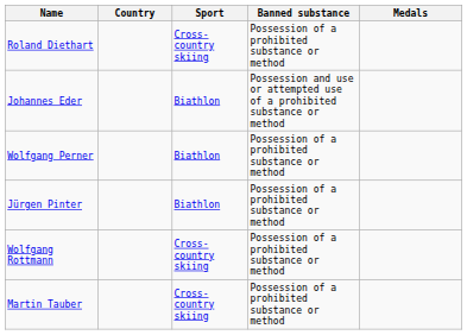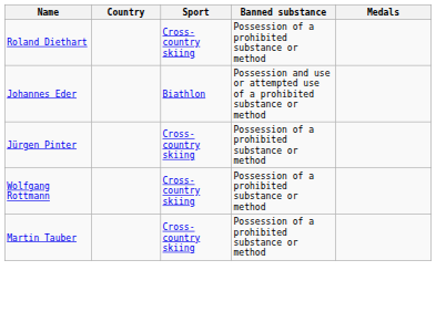 <table class="wikitable"  style="font-size:98%; font-size:98%;">
 <tr>
 <th style="width:150px;">Name</th>
 <th style="width:115px;">Country</th>
 <th style="width:115px;">Sport</th>
 <th style="width:180px;">Banned substance</th>
 <th style="width:180px;">Medals</th>
 </tr>
 <tr>
 <td><a href='#'>Roland Diethart</a></td>
 <td></td>
 <td><a href='#'>Cross-country skiing</a></td>
 <td>Possession of a prohibited substance or method</td>
 <td></td>
 </tr>
 <tr>
 <td><a href='#'>Johannes Eder</a></td>
 <td></td>
 <td><a href='#'>Biathlon</a></td>
 <td>Possession and use or attempted use of a prohibited substance or method</td>
 <td></td>
 </tr>
 <tr>
-<td><a href='#'>Wolfgang Perner</a></td>
-<td></td>
-<td><a href='#'>Biathlon</a></td>
-<td>Possession of a prohibited substance or method</td>
-<td></td>
-</tr>
-<tr>
 <td><a href='#'>Jürgen Pinter</a></td>
 <td></td>
-<td><a href='#'>Biathlon</a></td>
+<td><a href='#'>Cross-country skiing</a></td>
 <td>Possession of a prohibited substance or method</td>
 <td></td>
 </tr>
 <tr>
 <td><a href='#'>Wolfgang Rottmann</a></td>
 <td></td>
 <td><a href='#'>Cross-country skiing</a></td>
 <td>Possession of a prohibited substance or method</td>
 <td></td>
 </tr>
 <tr>
 <td><a href='#'>Martin Tauber</a></td>
 <td></td>
 <td><a href='#'>Cross-country skiing</a></td>
 <td>Possession of a prohibited substance or method</td>
 <td></td>
 </tr>
 </table>
